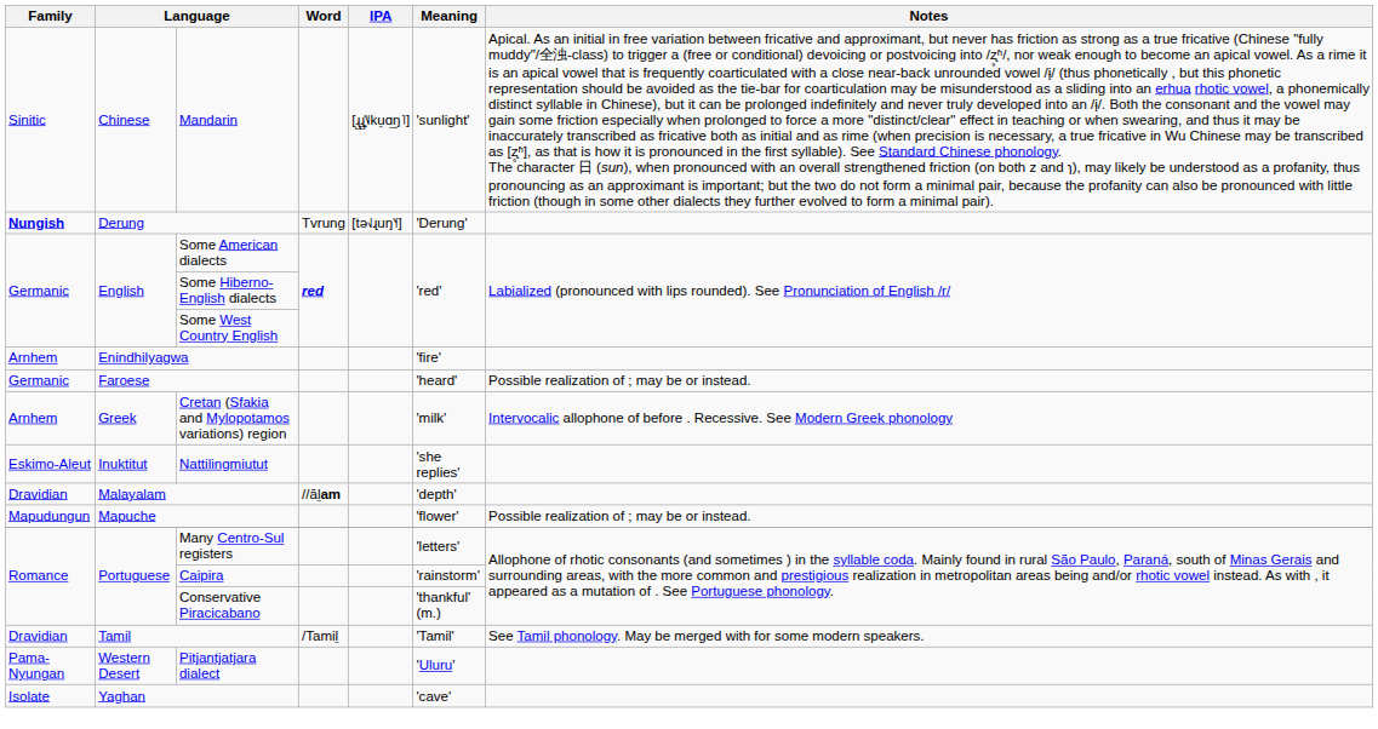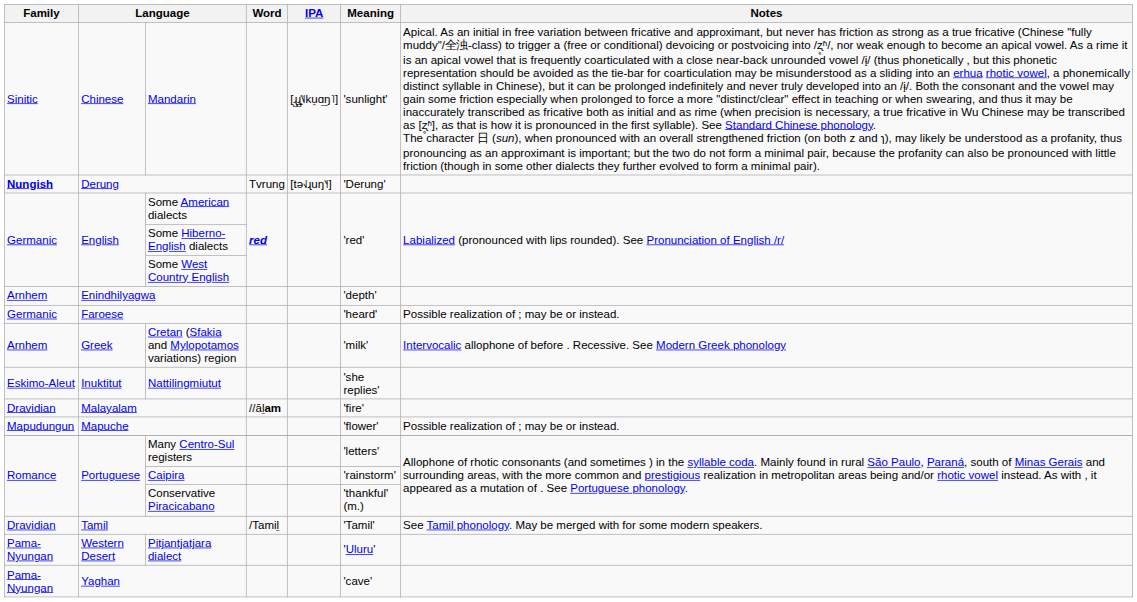 <table class=wikitable>
 <tr>
 <th>Family</th>
 <th colspan=2>Language</th>
 <th>Word</th>
 <th><a href='#'>IPA</a></th>
 <th>Meaning</th>
 <th>Notes</th>
 </tr>
 <tr>
 <td><a href='#'>Sinitic</a></td>
 <td><a href='#'>Chinese</a></td>
 <td><a href='#'>Mandarin</a></td>
 <td> </td>
 <td>[ɻ̺͢ɻ̺̞̍˥˩ku̯ɑ͢ŋ˥]</td>
 <td>'sunlight'</td>
 <td>Apical. As an initial in free variation between fricative and approximant, but never has friction as strong as a true fricative (Chinese "fully muddy"/全浊-class) to trigger a (free or conditional) devoicing or postvoicing into /ʐ̥ʱ/, nor weak enough to become an apical vowel. As a rime it is an apical vowel that is frequently coarticulated with a close near-back unrounded vowel /ɨ̟/ (thus phonetically , but this phonetic representation should be avoided as the tie-bar for coarticulation may be misunderstood as a sliding into an <a href='#'>erhua</a> <a href='#'>rhotic vowel</a>, a phonemically distinct syllable in Chinese), but it can be prolonged indefinitely and never truly developed into an /ɨ̟/. Both the consonant and the vowel may gain some friction especially when prolonged to force a more "distinct/clear" effect in teaching or when swearing, and thus it may be inaccurately transcribed as fricative  both as initial and as rime (when precision is necessary, a true fricative in Wu Chinese may be transcribed as [ʐ̥ʱ], as that is how it is pronounced in the first syllable). See <a href='#'>Standard Chinese phonology</a>.<br>The character 日 (<em>sun</em>), when pronounced with an overall strengthened friction (on both z and ɿ), may likely be understood as a profanity, thus pronouncing as an approximant is important; but the two do not form a minimal pair, because the profanity can also be pronounced with little friction (though in some other dialects they further evolved to form a minimal pair).</td>
 </tr>
 <tr>
 <td><strong><a href='#'>Nungish</a></strong></td>
 <td colspan=2><a href='#'>Derung</a></td>
 <td>Tvrung</td>
 <td>[tə˧˩ɻuŋ˥˧]</td>
 <td>'Derung'</td>
 <td></td>
 </tr>
 <tr>
 <td rowspan=3><a href='#'>Germanic</a></td>
 <td rowspan=3><a href='#'>English</a></td>
 <td>Some <a href='#'>American</a> dialects</td>
 <td rowspan=3><a href='#'><strong><em>r<strong>ed<em></a></td>
 <td rowspan=3></td>
 <td rowspan=3>'red'</td>
 <td rowspan=3><a href='#'>Labialized</a> (pronounced with lips rounded). See <a href='#'>Pronunciation of English /r/</a></td>
 </tr>
 <tr>
 <td>Some <a href='#'>Hiberno-English</a> dialects</td>
 </tr>
 <tr>
 <td>Some <a href='#'>West Country English</a></td>
 </tr>
 <tr>
 <td><a href='#'>Arnhem</a></td>
 <td colspan=2><a href='#'>Enindhilyagwa</a></td>
 <td></td>
 <td></td>
-<td>'fire'</td>
+<td>'depth'</td>
 <td></td>
 </tr>
 <tr>
 <td><a href='#'>Germanic</a></td>
 <td colspan=2><a href='#'>Faroese</a></td>
 <td></td>
 <td></td>
 <td>'heard'</td>
 <td>Possible realization of ; may be  or  instead.</td>
 </tr>
 <tr>
 <td><a href='#'>Arnhem</a></td>
 <td><a href='#'>Greek</a></td>
 <td><a href='#'>Cretan</a> (<a href='#'>Sfakia</a> and <a href='#'>Mylopotamos</a> variations) region</td>
 <td> </td>
 <td></td>
 <td>'milk'</td>
 <td><a href='#'>Intervocalic</a> allophone of  before . Recessive. See <a href='#'>Modern Greek phonology</a></td>
 </tr>
 <tr>
 <td><a href='#'>Eskimo-Aleut</a></td>
 <td><a href='#'>Inuktitut</a></td>
 <td><a href='#'>Nattilingmiutut</a></td>
 <td></td>
 <td></td>
 <td>'she replies'</td>
 <td></td>
 </tr>
 <tr>
 <td><a href='#'>Dravidian</a></td>
 <td colspan=2><a href='#'>Malayalam</a></td>
 <td>//ā</strong>ḻ<strong>am</td>
 <td></td>
-<td>'depth'</td>
+<td>'fire'</td>
 <td></td>
 </tr>
 <tr>
 <td><a href='#'>Mapudungun</a></td>
 <td colspan="2"><a href='#'>Mapuche</a></td>
 <td></td>
 <td></td>
 <td>'flower'</td>
 <td>Possible realization of ; may be  or  instead.</td>
 </tr>
 <tr>
 </tr>
 <tr>
 <td rowspan=3><a href='#'>Romance</a></td>
 <td rowspan=3><a href='#'>Portuguese</a></td>
 <td>Many <a href='#'>Centro-Sul</a> registers</td>
 <td></td>
 <td></td>
 <td>'letters'</td>
 <td rowspan=3>Allophone of rhotic consonants (and sometimes ) in the <a href='#'>syllable coda</a>. Mainly found in rural <a href='#'>São Paulo</a>, <a href='#'>Paraná</a>, south of <a href='#'>Minas Gerais</a> and surrounding areas, with the more common and <a href='#'>prestigious</a> realization in metropolitan areas being  and/or <a href='#'>rhotic vowel</a> instead. As with , it appeared as a mutation of . See <a href='#'>Portuguese phonology</a>.</td>
 </tr>
 <tr>
 <td><a href='#'>Caipira</a></td>
 <td></td>
 <td></td>
 <td>'rainstorm'</td>
 </tr>
 <tr>
 <td>Conservative <a href='#'>Piracicabano</a></td>
 <td></td>
 <td></td>
 <td>'thankful' (m.)</td>
 </tr>
 <tr>
 <td><a href='#'>Dravidian</a></td>
 <td colspan=2><a href='#'>Tamil</a></td>
 <td>/Tami</strong>ḻ<strong></td>
 <td></td>
 <td>'Tamil'</td>
 <td>See <a href='#'>Tamil phonology</a>. May be merged with  for some modern speakers.</td>
 </tr>
 <tr>
 <td><a href='#'>Pama-Nyungan</a></td>
 <td><a href='#'>Western Desert</a></td>
 <td><a href='#'>Pitjantjatjara dialect</a></td>
 <td></td>
 <td></td>
 <td>'<a href='#'>Uluru</a>'</td>
 <td></td>
 </tr>
 <tr>
-<td><a href='#'>Isolate</a></td>
+<td><a href='#'>Pama-Nyungan</a></td>
 <td colspan=2><a href='#'>Yaghan</a></td>
 <td></td>
 <td></td>
 <td>'cave'</td>
 <td></td>
 </tr>
 </table>
